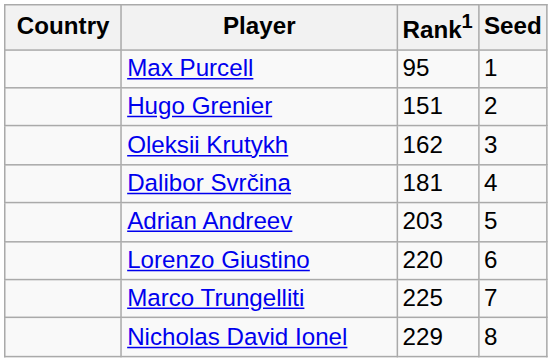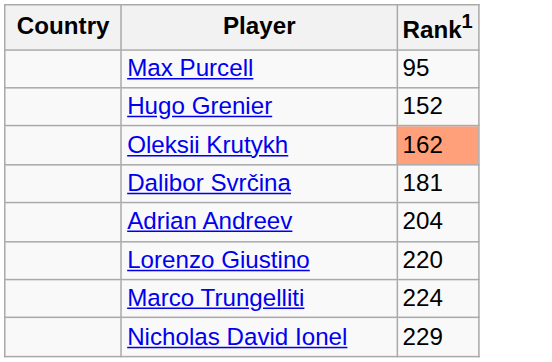 <table class="sortable wikitable">
 <tr>
 <th width="70">Country</th>
 <th width="175">Player</th>
 <th>Rank<sup>1</sup></th>
-<th>Seed</th>
 </tr>
 <tr>
 <td></td>
 <td><a href='#'>Max Purcell</a></td>
 <td>95</td>
-<td>1</td>
 </tr>
 <tr>
 <td></td>
 <td><a href='#'>Hugo Grenier</a></td>
-<td>151</td>
-<td>2</td>
+<td>152</td>
 </tr>
 <tr>
 <td></td>
 <td><a href='#'>Oleksii Krutykh</a></td>
-<td>162</td>
-<td>3</td>
+<td style="background: lightsalmon;">162</td>
 </tr>
 <tr>
 <td></td>
 <td><a href='#'>Dalibor Svrčina</a></td>
 <td>181</td>
-<td>4</td>
 </tr>
 <tr>
 <td></td>
 <td><a href='#'>Adrian Andreev</a></td>
-<td>203</td>
-<td>5</td>
+<td>204</td>
 </tr>
 <tr>
 <td></td>
 <td><a href='#'>Lorenzo Giustino</a></td>
 <td>220</td>
-<td>6</td>
 </tr>
 <tr>
 <td></td>
 <td><a href='#'>Marco Trungelliti</a></td>
-<td>225</td>
-<td>7</td>
+<td>224</td>
 </tr>
 <tr>
 <td></td>
 <td><a href='#'>Nicholas David Ionel</a></td>
 <td>229</td>
-<td>8</td>
 </tr>
 </table>
